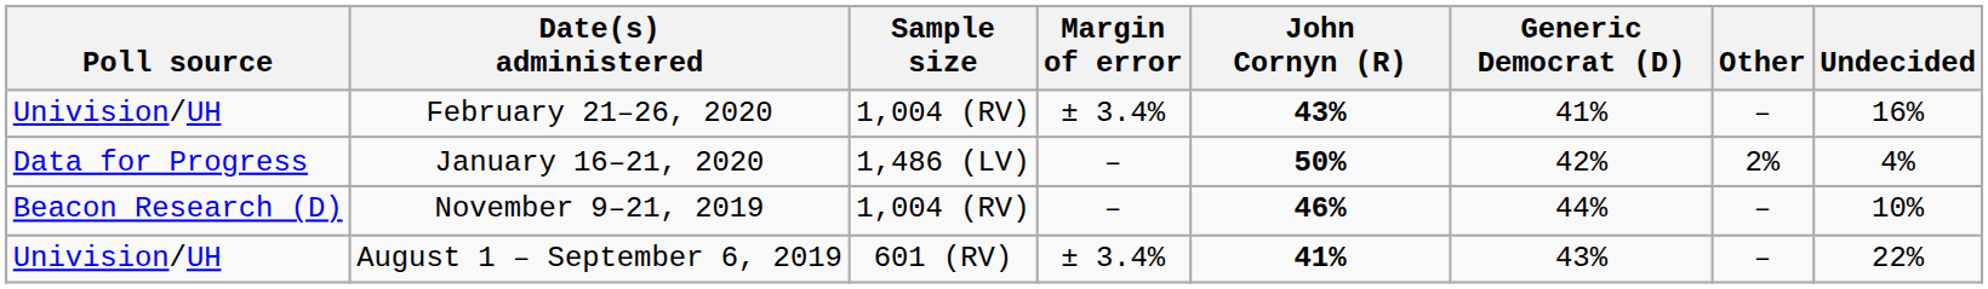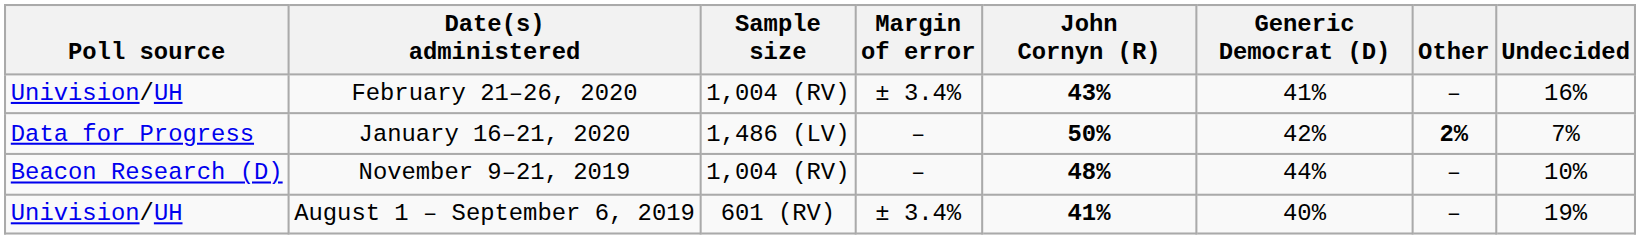 <table class="wikitable" style="font-size:90%;text-align:center;">
 <tr valign=bottom>
 <th>Poll source</th>
 <th>Date(s)<br>administered</th>
 <th>Sample<br>size</th>
 <th>Margin<br>of error</th>
 <th style="width:100px;">John<br>Cornyn (R)</th>
 <th style="width:100px;">Generic<br>Democrat (D)</th>
 <th>Other</th>
 <th>Undecided</th>
 </tr>
 <tr>
 <td style="text-align:left;"><a href='#'>Univision</a>/<a href='#'>UH</a></td>
 <td>February 21–26, 2020</td>
 <td>1,004 (RV)</td>
 <td>± 3.4%</td>
 <td><strong>43%</strong></td>
 <td>41%</td>
 <td>–</td>
 <td>16%</td>
 </tr>
 <tr>
 <td style="text-align:left;"><a href='#'>Data for Progress</a></td>
 <td>January 16–21, 2020</td>
 <td>1,486 (LV)</td>
 <td>–</td>
 <td><strong>50%</strong></td>
 <td>42%</td>
-<td>2%</td>
-<td>4%</td>
+<td><strong>2%</strong></td>
+<td>7%</td>
 </tr>
 <tr>
 <td style="text-align:left;"><a href='#'>Beacon Research (D)</a></td>
 <td>November 9–21, 2019</td>
 <td>1,004 (RV)</td>
 <td>–</td>
-<td><strong>46%</strong></td>
+<td><strong>48%</strong></td>
 <td>44%</td>
 <td>–</td>
 <td>10%</td>
 </tr>
 <tr>
 <td style="text-align:left;"><a href='#'>Univision</a>/<a href='#'>UH</a></td>
 <td>August 1 – September 6, 2019</td>
 <td>601 (RV)</td>
 <td>± 3.4%</td>
 <td><strong>41%</strong></td>
-<td>43%</td>
+<td>40%</td>
 <td>–</td>
-<td>22%</td>
+<td>19%</td>
 </tr>
 </table>
